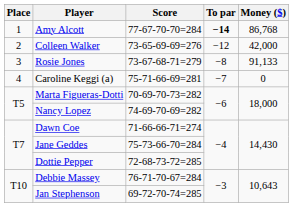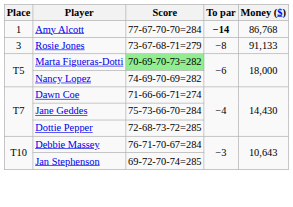 <table class="wikitable">
 <tr>
 <th>Place</th>
 <th>Player</th>
 <th>Score</th>
 <th>To par</th>
 <th>Money (<a href='#'>$</a>)</th>
 </tr>
 <tr>
 <td align=center>1</td>
 <td> <a href='#'>Amy Alcott</a></td>
 <td>77-67-70-70=284</td>
 <td align=center><strong>−14</strong></td>
 <td align=center>86,768</td>
 </tr>
 <tr>
-<td align=center>2</td>
-<td> <a href='#'>Colleen Walker</a></td>
-<td>73-65-69-69=276</td>
-<td align=center>−12</td>
-<td align=center>42,000</td>
-</tr>
-<tr>
 <td align=center>3</td>
 <td> <a href='#'>Rosie Jones</a></td>
 <td>73-67-68-71=279</td>
 <td align=center>−8</td>
 <td align=center>91,133</td>
 </tr>
 <tr>
-<td align=center>4</td>
-<td> Caroline Keggi (a)</td>
-<td>75-71-66-69=281</td>
-<td align=center>−7</td>
-<td align=center>0</td>
-</tr>
-<tr>
 <td align=center rowspan=2>T5</td>
 <td> <a href='#'>Marta Figueras-Dotti</a></td>
-<td>70-69-70-73=282</td>
+<td style="background: lightgreen;">70-69-70-73=282</td>
 <td align=center rowspan=2>−6</td>
 <td align=center rowspan=2>18,000</td>
 </tr>
 <tr>
 <td> <a href='#'>Nancy Lopez</a></td>
 <td>74-69-70-69=282</td>
 </tr>
 <tr>
 <td align=center rowspan=3>T7</td>
 <td> <a href='#'>Dawn Coe</a></td>
 <td>71-66-66-71=274</td>
 <td align=center rowspan=3>−4</td>
 <td align=center rowspan=3>14,430</td>
 </tr>
 <tr>
 <td> <a href='#'>Jane Geddes</a></td>
 <td>75-73-66-70=284</td>
 </tr>
 <tr>
 <td> <a href='#'>Dottie Pepper</a></td>
 <td>72-68-73-72=285</td>
 </tr>
 <tr>
 <td align=center rowspan=2>T10</td>
 <td> <a href='#'>Debbie Massey</a></td>
 <td>76-71-70-67=284</td>
 <td align=center rowspan=2>−3</td>
 <td align=center rowspan=2>10,643</td>
 </tr>
 <tr>
 <td> <a href='#'>Jan Stephenson</a></td>
 <td>69-72-70-74=285</td>
 </tr>
 </table>
